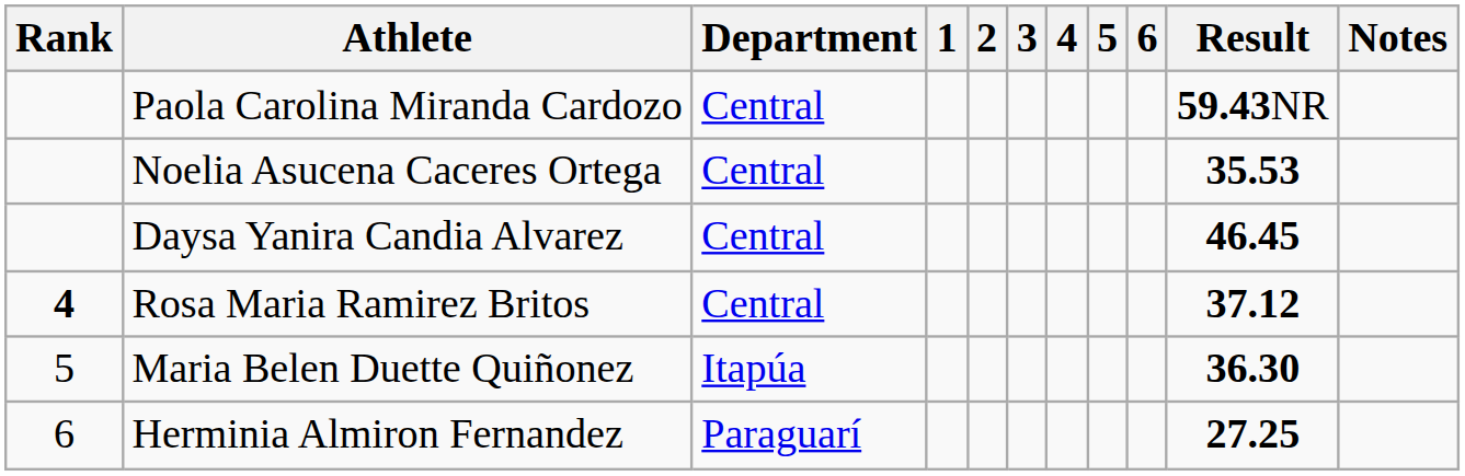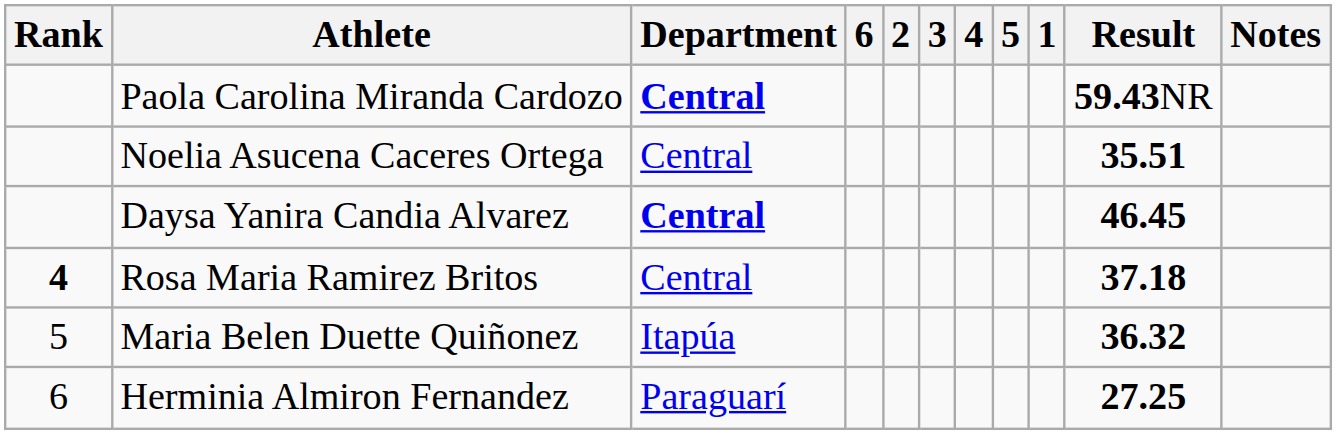 <table class="sortable wikitable" style="text-align:center">
 <tr>
 <th>Rank</th>
 <th>Athlete</th>
 <th>Department</th>
-<th>1</th>
+<th>6</th>
 <th>2</th>
 <th>3</th>
 <th>4</th>
 <th>5</th>
-<th>6</th>
+<th>1</th>
 <th>Result</th>
 <th>Notes</th>
 </tr>
 <tr>
 <td></td>
 <td align="left">Paola Carolina Miranda Cardozo</td>
-<td align="left"><a href='#'>Central</a></td>
+<td align="left"><strong><a href='#'>Central</a></strong></td>
 <td></td>
 <td></td>
 <td></td>
 <td></td>
 <td></td>
 <td></td>
 <td><strong>59.43</strong>NR</td>
 <td></td>
 </tr>
 <tr>
 <td></td>
 <td align="left">Noelia Asucena Caceres Ortega</td>
 <td align="left"><a href='#'>Central</a></td>
 <td></td>
 <td></td>
 <td></td>
 <td></td>
 <td></td>
 <td></td>
-<td><strong>35.53</strong></td>
+<td><strong>35.51</strong></td>
 <td></td>
 </tr>
 <tr>
 <td></td>
 <td align="left">Daysa Yanira Candia Alvarez</td>
-<td align="left"><a href='#'>Central</a></td>
+<td align="left"><strong><a href='#'>Central</a></strong></td>
 <td></td>
 <td></td>
 <td></td>
 <td></td>
 <td></td>
 <td></td>
 <td><strong>46.45</strong></td>
 <td></td>
 </tr>
 <tr>
 <td><strong>4</strong></td>
 <td align="left">Rosa Maria Ramirez Britos</td>
 <td align="left"><a href='#'>Central</a></td>
 <td></td>
 <td></td>
 <td></td>
 <td></td>
 <td></td>
 <td></td>
-<td><strong>37.12</strong></td>
+<td><strong>37.18</strong></td>
 <td></td>
 </tr>
 <tr>
 <td>5</td>
 <td align="left">Maria Belen Duette Quiñonez</td>
 <td align="left"><a href='#'>Itapúa</a></td>
 <td></td>
 <td></td>
 <td></td>
 <td></td>
 <td></td>
 <td></td>
-<td><strong>36.30</strong></td>
+<td><strong>36.32</strong></td>
 <td></td>
 </tr>
 <tr>
 <td>6</td>
 <td align="left">Herminia Almiron Fernandez</td>
 <td align="left"><a href='#'>Paraguarí</a></td>
 <td></td>
 <td></td>
 <td></td>
 <td></td>
 <td></td>
 <td></td>
 <td><strong>27.25</strong></td>
 <td></td>
 </tr>
 </table>
